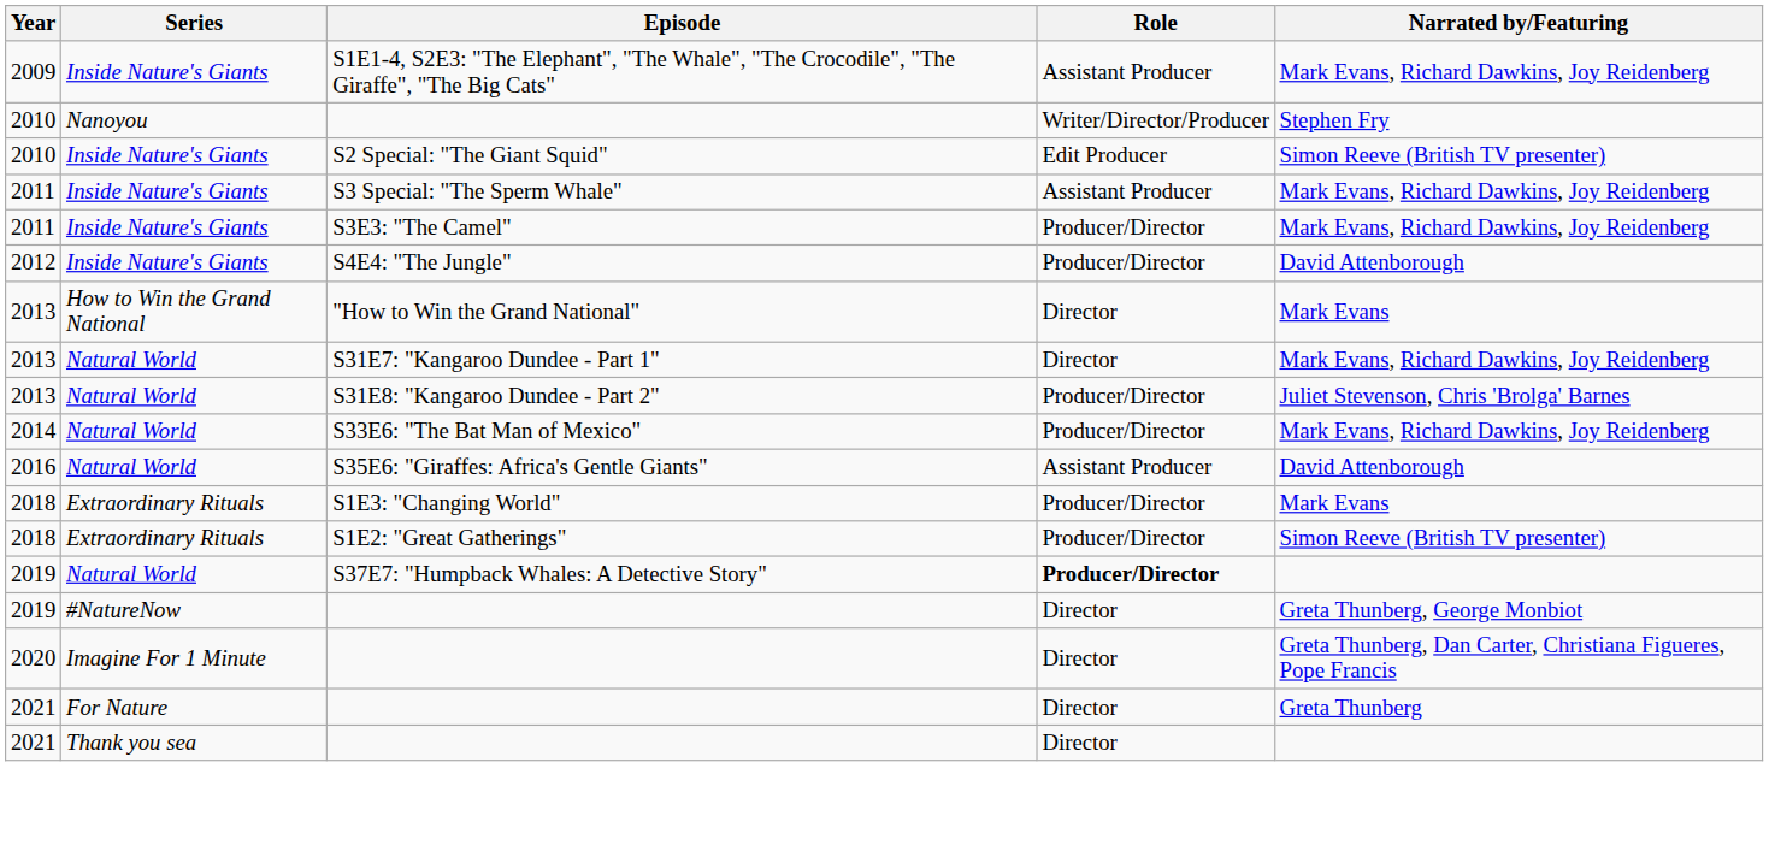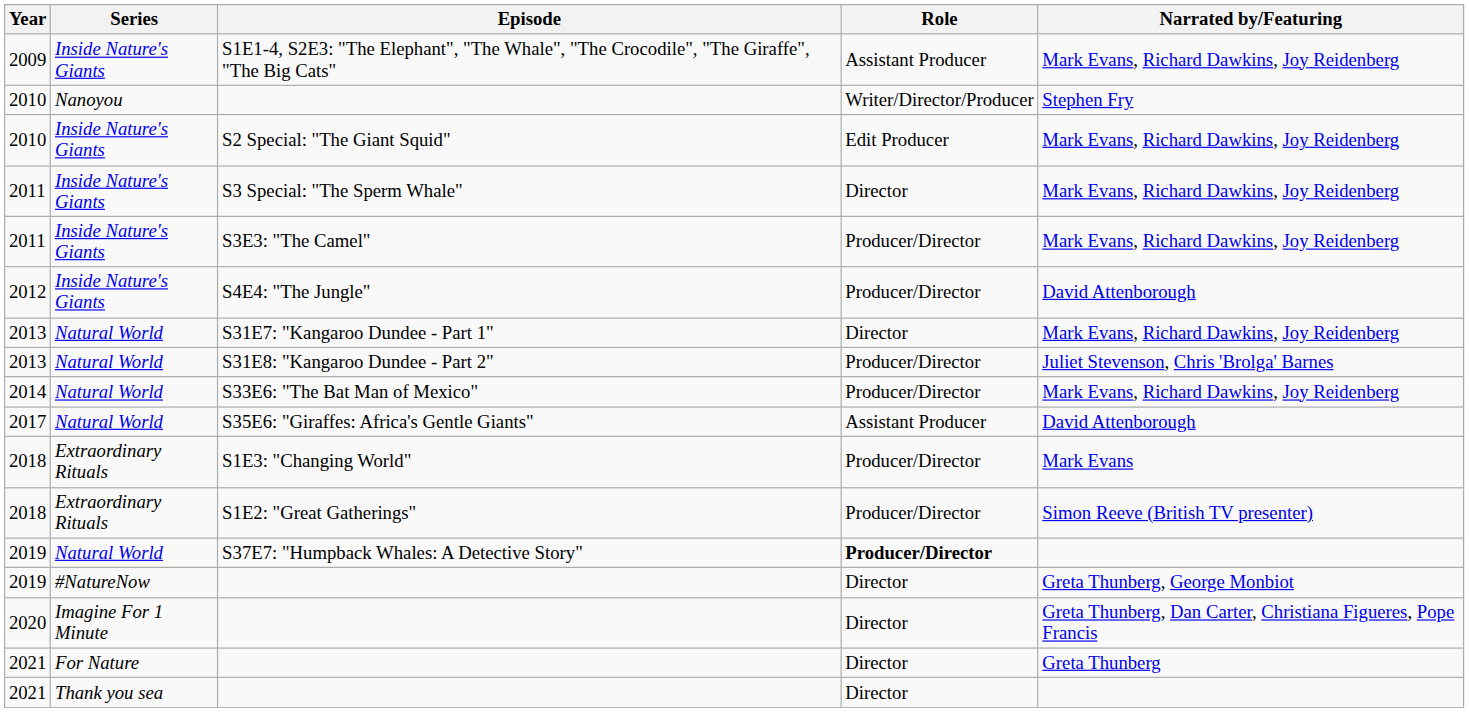 <table class="wikitable sortable mw-collapsible">
 <tr>
 <th>Year</th>
 <th>Series</th>
 <th>Episode</th>
 <th>Role</th>
 <th>Narrated by/Featuring</th>
 </tr>
 <tr>
 <td>2009</td>
 <td><em><a href='#'>Inside Nature's Giants</a></em></td>
 <td>S1E1-4, S2E3: "The Elephant", "The Whale", "The Crocodile", "The Giraffe", "The Big Cats"</td>
 <td>Assistant Producer</td>
 <td><a href='#'>Mark Evans</a>, <a href='#'>Richard Dawkins</a>, <a href='#'>Joy Reidenberg</a></td>
 </tr>
 <tr>
 <td>2010</td>
 <td><em>Nanoyou</em></td>
 <td></td>
 <td>Writer/Director/Producer</td>
 <td><a href='#'>Stephen Fry</a></td>
 </tr>
 <tr>
 <td>2010</td>
 <td><em><a href='#'>Inside Nature's Giants</a></em></td>
 <td>S2 Special: "The Giant Squid"</td>
 <td>Edit Producer</td>
-<td><a href='#'>Simon Reeve (British TV presenter)</a></td>
+<td><a href='#'>Mark Evans</a>, <a href='#'>Richard Dawkins</a>, <a href='#'>Joy Reidenberg</a></td>
 </tr>
 <tr>
 <td>2011</td>
 <td><em><a href='#'>Inside Nature's Giants</a></em></td>
 <td>S3 Special: "The Sperm Whale"</td>
-<td>Assistant Producer</td>
+<td>Director</td>
 <td><a href='#'>Mark Evans</a>, <a href='#'>Richard Dawkins</a>, <a href='#'>Joy Reidenberg</a></td>
 </tr>
 <tr>
 <td>2011</td>
 <td><em><a href='#'>Inside Nature's Giants</a></em></td>
 <td>S3E3: "The Camel"</td>
 <td>Producer/Director</td>
 <td><a href='#'>Mark Evans</a>, <a href='#'>Richard Dawkins</a>, <a href='#'>Joy Reidenberg</a></td>
 </tr>
 <tr>
 <td>2012</td>
 <td><em><a href='#'>Inside Nature's Giants</a></em></td>
 <td>S4E4: "The Jungle"</td>
 <td>Producer/Director</td>
 <td><a href='#'>David Attenborough</a></td>
-</tr>
-<tr>
-<td>2013</td>
-<td><em>How to Win the Grand National</em></td>
-<td>"How to Win the Grand National"</td>
-<td>Director</td>
-<td><a href='#'>Mark Evans</a></td>
 </tr>
 <tr>
 <td>2013</td>
 <td><em><a href='#'>Natural World</a></em></td>
 <td>S31E7: "Kangaroo Dundee - Part 1"</td>
 <td>Director</td>
 <td><a href='#'>Mark Evans</a>, <a href='#'>Richard Dawkins</a>, <a href='#'>Joy Reidenberg</a></td>
 </tr>
 <tr>
 <td>2013</td>
 <td><em><a href='#'>Natural World</a></em></td>
 <td>S31E8: "Kangaroo Dundee - Part 2"</td>
 <td>Producer/Director</td>
 <td><a href='#'>Juliet Stevenson</a>, <a href='#'>Chris 'Brolga' Barnes</a></td>
 </tr>
 <tr>
 <td>2014</td>
 <td><em><a href='#'>Natural World</a></em></td>
 <td>S33E6: "The Bat Man of Mexico"</td>
 <td>Producer/Director</td>
 <td><a href='#'>Mark Evans</a>, <a href='#'>Richard Dawkins</a>, <a href='#'>Joy Reidenberg</a></td>
 </tr>
 <tr>
-<td>2016</td>
+<td>2017</td>
 <td><em><a href='#'>Natural World</a></em></td>
 <td>S35E6: "Giraffes: Africa's Gentle Giants"</td>
 <td>Assistant Producer</td>
 <td><a href='#'>David Attenborough</a></td>
 </tr>
 <tr>
 <td>2018</td>
 <td><em>Extraordinary Rituals</em></td>
 <td>S1E3: "Changing World"</td>
 <td>Producer/Director</td>
 <td><a href='#'>Mark Evans</a></td>
 </tr>
 <tr>
 <td>2018</td>
 <td><em>Extraordinary Rituals</em></td>
 <td>S1E2: "Great Gatherings"</td>
 <td>Producer/Director</td>
 <td><a href='#'>Simon Reeve (British TV presenter)</a></td>
 </tr>
 <tr>
 <td>2019</td>
 <td><em><a href='#'>Natural World</a></em></td>
 <td>S37E7: "Humpback Whales: A Detective Story"</td>
 <td><strong>Producer/Director</strong></td>
 <td></td>
 </tr>
 <tr>
 <td>2019</td>
 <td><em>#NatureNow</em></td>
 <td></td>
 <td>Director</td>
 <td><a href='#'>Greta Thunberg</a>, <a href='#'>George Monbiot</a></td>
 </tr>
 <tr>
 <td>2020</td>
 <td><em>Imagine For 1 Minute</em></td>
 <td></td>
 <td>Director</td>
 <td><a href='#'>Greta Thunberg</a>, <a href='#'>Dan Carter</a>, <a href='#'>Christiana Figueres</a>, <a href='#'>Pope Francis</a></td>
 </tr>
 <tr>
 <td>2021</td>
 <td><em>For Nature</em></td>
 <td></td>
 <td>Director</td>
 <td><a href='#'>Greta Thunberg</a></td>
 </tr>
 <tr>
 <td>2021</td>
 <td><em>Thank you sea</em></td>
 <td></td>
 <td>Director</td>
 <td></td>
 </tr>
 </table>
